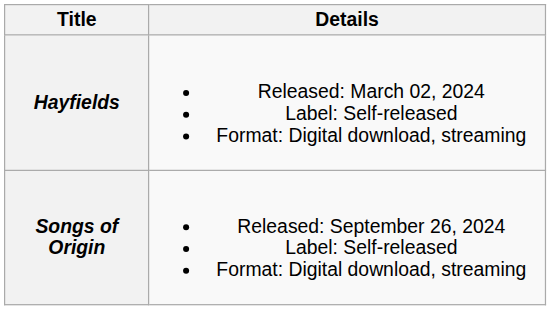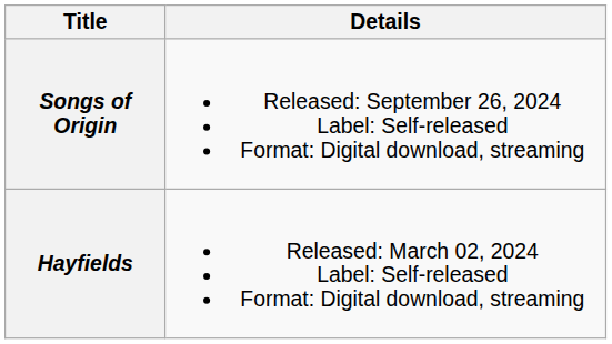 <table class="wikitable plainrowheaders" style="text-align:center">
 <tr>
 <th scope="col" style="width:7em;">Title</th>
 <th scope="col" style="width:20em;">Details</th>
 </tr>
 <tr>
+<th scope="row"><em>Songs of Origin</em></th>
+<td><br><ul><li>Released: September 26, 2024</li><li>Label: Self-released</li><li>Format: Digital download, streaming</li></ul></td>
+</tr>
+<tr>
 <th scope="row"><em>Hayfields</em></th>
 <td><br><ul><li>Released: March 02, 2024</li><li>Label: Self-released</li><li>Format: Digital download, streaming</li></ul></td>
 </tr>
-<tr>
-<th scope="row"><em>Songs of Origin</em></th>
-<td><br><ul><li>Released: September 26, 2024</li><li>Label: Self-released</li><li>Format: Digital download, streaming</li></ul></td>
-</tr>
 </table>
